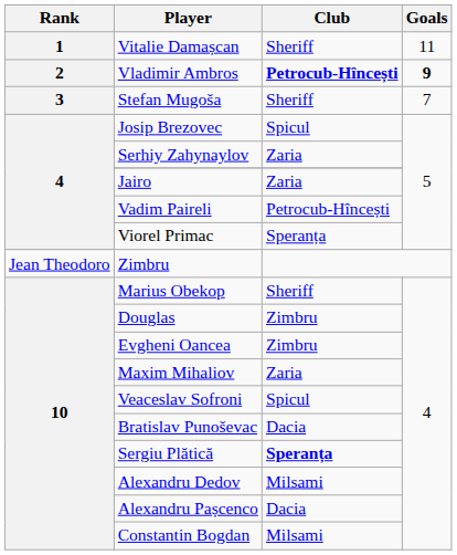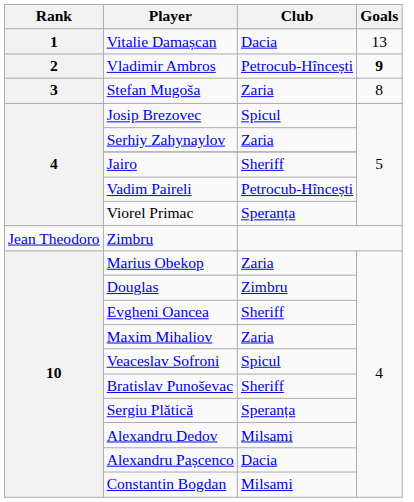 <table class="wikitable">
 <tr>
 <th>Rank</th>
 <th>Player</th>
 <th>Club</th>
 <th>Goals</th>
 </tr>
 <tr>
 <th rowspan=1 align=center>1</th>
 <td> <a href='#'>Vitalie Damașcan</a></td>
-<td><a href='#'>Sheriff</a></td>
-<td rowspan=1 align=center>11</td>
+<td><a href='#'>Dacia</a></td>
+<td rowspan=1 align=center>13</td>
 </tr>
 <tr>
 <th rowspan=1 align=center>2</th>
 <td> <a href='#'>Vladimir Ambros</a></td>
-<td><strong><a href='#'>Petrocub-Hîncești</a></strong></td>
+<td><a href='#'>Petrocub-Hîncești</a></td>
 <td rowspan=1 align=center><strong>9</strong></td>
 </tr>
 <tr>
 <th rowspan=1 align=center>3</th>
 <td> <a href='#'>Stefan Mugoša</a></td>
-<td><a href='#'>Sheriff</a></td>
-<td rowspan=1 align=center>7</td>
+<td><a href='#'>Zaria</a></td>
+<td rowspan=1 align=center>8</td>
 </tr>
 <tr>
 <th rowspan=6 align=center>4</th>
 <td> <a href='#'>Josip Brezovec</a></td>
 <td><a href='#'>Spicul</a></td>
 <td rowspan=6 align=center>5</td>
 </tr>
 <tr>
 <td> <a href='#'>Serhiy Zahynaylov</a></td>
 <td><a href='#'>Zaria</a></td>
 </tr>
 <tr>
 </tr>
 <tr>
 <td> <a href='#'>Jairo</a></td>
-<td><a href='#'>Zaria</a></td>
+<td><a href='#'>Sheriff</a></td>
 </tr>
 <tr>
 <td> <a href='#'>Vadim Paireli</a></td>
 <td><a href='#'>Petrocub-Hîncești</a></td>
 </tr>
 <tr>
 <td> Viorel Primac</td>
 <td><a href='#'>Speranța</a></td>
 </tr>
 <tr>
 <td> <a href='#'>Jean Theodoro</a></td>
 <td><a href='#'>Zimbru</a></td>
 </tr>
 <tr>
 <th rowspan=10 align=center>10</th>
 <td> <a href='#'>Marius Obekop</a></td>
-<td><a href='#'>Sheriff</a></td>
+<td><a href='#'>Zaria</a></td>
 <td rowspan=10 align=center>4</td>
 </tr>
 <tr>
 <td> <a href='#'>Douglas</a></td>
 <td><a href='#'>Zimbru</a></td>
 </tr>
 <tr>
 <td> <a href='#'>Evgheni Oancea</a></td>
-<td><a href='#'>Zimbru</a></td>
+<td><a href='#'>Sheriff</a></td>
 </tr>
 <tr>
 <td> <a href='#'>Maxim Mihaliov</a></td>
 <td><a href='#'>Zaria</a></td>
 </tr>
 <tr>
 <td> <a href='#'>Veaceslav Sofroni</a></td>
 <td><a href='#'>Spicul</a></td>
 </tr>
 <tr>
 <td> <a href='#'>Bratislav Punoševac</a></td>
-<td><a href='#'>Dacia</a></td>
+<td><a href='#'>Sheriff</a></td>
 </tr>
 <tr>
 <td> <a href='#'>Sergiu Plătică</a></td>
-<td><strong><a href='#'>Speranța</a></strong></td>
+<td><a href='#'>Speranța</a></td>
 </tr>
 <tr>
 <td> <a href='#'>Alexandru Dedov</a></td>
 <td><a href='#'>Milsami</a></td>
 </tr>
 <tr>
 <td> <a href='#'>Alexandru Pașcenco</a></td>
 <td><a href='#'>Dacia</a></td>
 </tr>
 <tr>
 <td> <a href='#'>Constantin Bogdan</a></td>
 <td><a href='#'>Milsami</a></td>
 </tr>
 </table>
